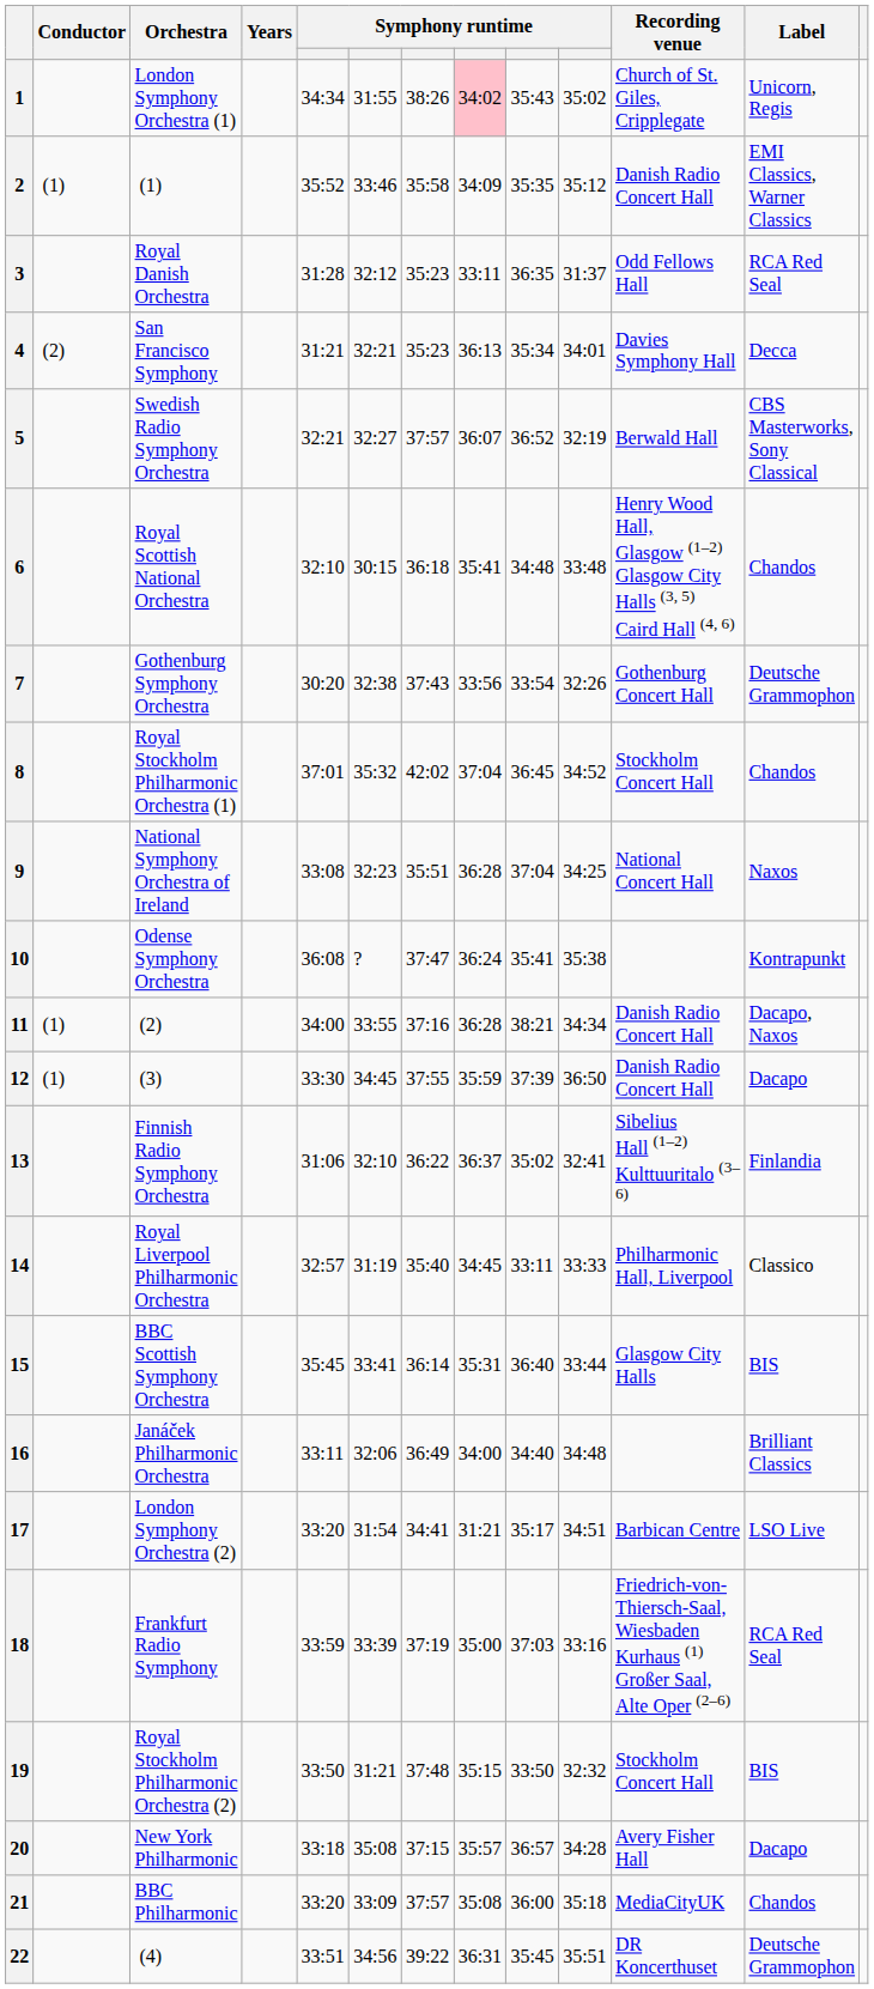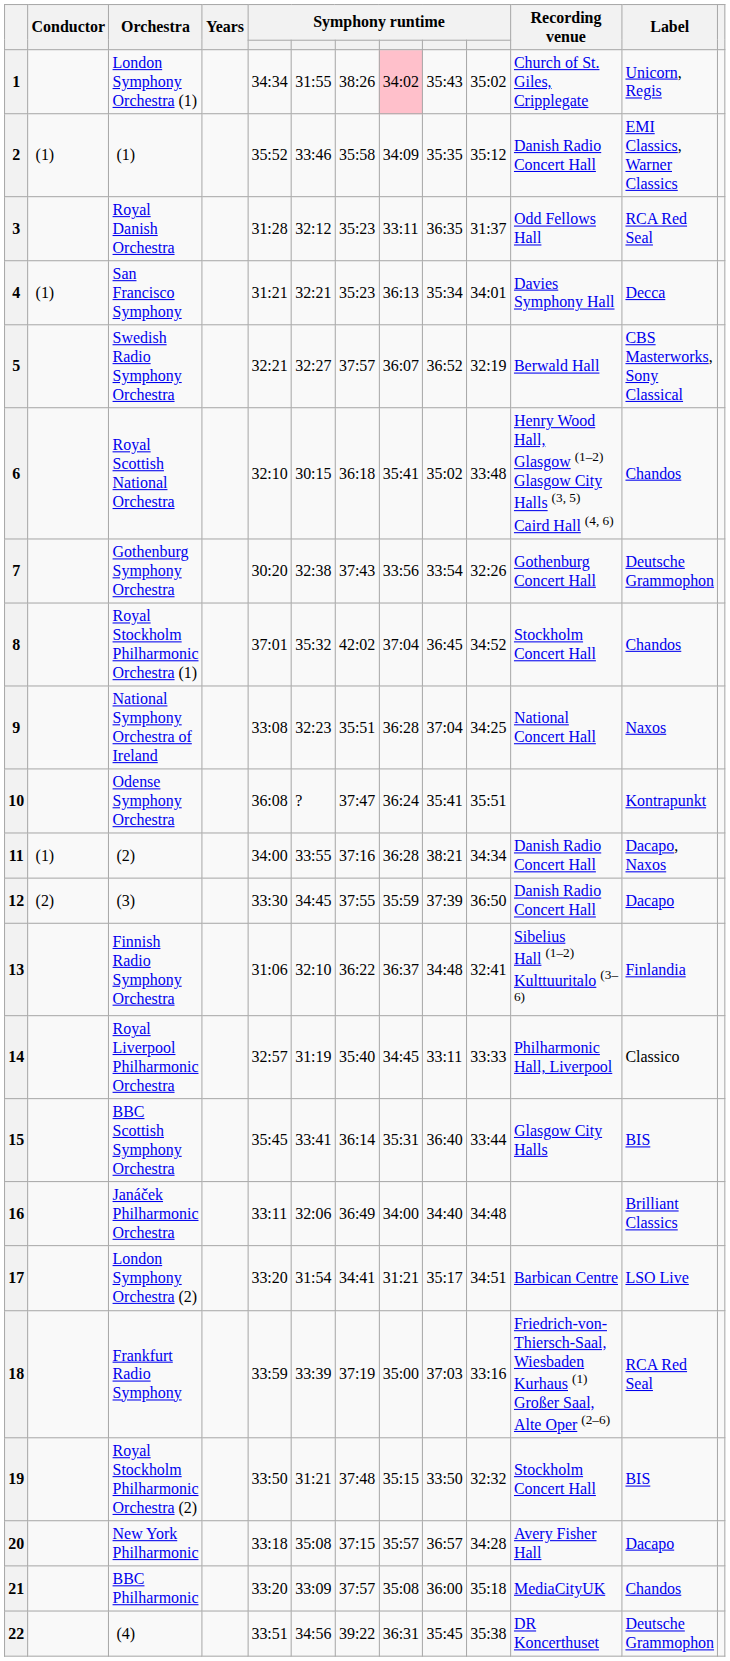 <table class="wikitable sortable" style="margin-right: 0; font-size: 95%">
 <tr>
 <th rowspan=2></th>
 <th rowspan=2 scope=col>Conductor</th>
 <th rowspan=2 scope=col>Orchestra</th>
 <th rowspan=2 scope=col>Years</th>
 <th colspan=6 scope=col>Symphony runtime</th>
 <th style="width:13em"; rowspan=2 scope=col>Recording venue</th>
 <th rowspan=2 scope=col>Label</th>
 <th style="width:3em"; rowspan=2 scope=col class="unsortable"></th>
 </tr>
 <tr>
 <th scope=col></th>
 <th scope=col></th>
 <th scope=col></th>
 <th scope=col></th>
 <th scope=col></th>
 <th scope=col></th>
 </tr>
 <tr>
 <th scope="row">1</th>
 <td></td>
 <td><a href='#'>London Symphony Orchestra</a> (1)</td>
 <td></td>
 <td>34:34</td>
 <td>31:55</td>
 <td>38:26</td>
 <td style="background: pink;">34:02</td>
 <td>35:43</td>
 <td>35:02</td>
 <td><a href='#'>Church of St. Giles, Cripplegate</a></td>
 <td><a href='#'>Unicorn</a>, <a href='#'>Regis</a></td>
 <td style="text-align: center;"></td>
 </tr>
 <tr>
 <th scope="row">2</th>
 <td> (1)</td>
 <td> (1)</td>
 <td></td>
 <td>35:52</td>
 <td>33:46</td>
 <td>35:58</td>
 <td>34:09</td>
 <td>35:35</td>
 <td>35:12</td>
 <td><a href='#'>Danish Radio Concert Hall</a></td>
 <td><a href='#'>EMI Classics</a>, <a href='#'>Warner Classics</a></td>
 <td style="text-align: center;"></td>
 </tr>
 <tr>
 <th scope="row">3</th>
 <td></td>
 <td><a href='#'>Royal Danish Orchestra</a></td>
 <td></td>
 <td>31:28</td>
 <td>32:12</td>
 <td>35:23</td>
 <td>33:11</td>
 <td>36:35</td>
 <td>31:37</td>
 <td><a href='#'>Odd Fellows Hall</a></td>
 <td><a href='#'>RCA Red Seal</a></td>
 <td style="text-align: center;"></td>
 </tr>
 <tr>
 <th scope="row">4</th>
-<td> (2)</td>
+<td> (1)</td>
 <td><a href='#'>San Francisco Symphony</a></td>
 <td></td>
 <td>31:21</td>
 <td>32:21</td>
 <td>35:23</td>
 <td>36:13</td>
 <td>35:34</td>
 <td>34:01</td>
 <td><a href='#'>Davies Symphony Hall</a></td>
 <td><a href='#'>Decca</a></td>
 <td style="text-align: center;"></td>
 </tr>
 <tr>
 <th scope="row">5</th>
 <td></td>
 <td><a href='#'>Swedish Radio Symphony Orchestra</a></td>
 <td></td>
 <td>32:21</td>
 <td>32:27</td>
 <td>37:57</td>
 <td>36:07</td>
 <td>36:52</td>
 <td>32:19</td>
 <td><a href='#'>Berwald Hall</a></td>
 <td><a href='#'>CBS Masterworks</a>, <a href='#'>Sony Classical</a></td>
 <td style="text-align: center;"></td>
 </tr>
 <tr>
 <th scope="row">6</th>
 <td></td>
 <td><a href='#'>Royal Scottish National Orchestra</a></td>
 <td></td>
 <td>32:10</td>
 <td>30:15</td>
 <td>36:18</td>
 <td>35:41</td>
-<td>34:48</td>
+<td>35:02</td>
 <td>33:48</td>
 <td><a href='#'>Henry Wood Hall, Glasgow</a> <sup>(1–2)</sup><br><a href='#'>Glasgow City Halls</a> <sup>(3, 5)</sup><br><a href='#'>Caird Hall</a> <sup>(4, 6)</sup></td>
 <td><a href='#'>Chandos</a></td>
 <td style="text-align: center;"></td>
 </tr>
 <tr>
 <th scope="row">7</th>
 <td></td>
 <td><a href='#'>Gothenburg Symphony Orchestra</a></td>
 <td></td>
 <td>30:20</td>
 <td>32:38</td>
 <td>37:43</td>
 <td>33:56</td>
 <td>33:54</td>
 <td>32:26</td>
 <td><a href='#'>Gothenburg Concert Hall</a></td>
 <td><a href='#'>Deutsche Grammophon</a></td>
 <td style="text-align: center;"></td>
 </tr>
 <tr>
 <th scope="row">8</th>
 <td></td>
 <td><a href='#'>Royal Stockholm Philharmonic Orchestra</a> (1)</td>
 <td></td>
 <td>37:01</td>
 <td>35:32</td>
 <td>42:02</td>
 <td>37:04</td>
 <td>36:45</td>
 <td>34:52</td>
 <td><a href='#'>Stockholm Concert Hall</a></td>
 <td><a href='#'>Chandos</a></td>
 <td style="text-align: center;"></td>
 </tr>
 <tr>
 <th scope="row">9</th>
 <td></td>
 <td><a href='#'>National Symphony Orchestra of Ireland</a></td>
 <td></td>
 <td>33:08</td>
 <td>32:23</td>
 <td>35:51</td>
 <td>36:28</td>
 <td>37:04</td>
 <td>34:25</td>
 <td><a href='#'>National Concert Hall</a></td>
 <td><a href='#'>Naxos</a></td>
 <td style="text-align: center;"></td>
 </tr>
 <tr>
 <th scope="row">10</th>
 <td></td>
 <td><a href='#'>Odense Symphony Orchestra</a></td>
 <td></td>
 <td>36:08</td>
 <td>?</td>
 <td>37:47</td>
 <td>36:24</td>
 <td>35:41</td>
-<td>35:38</td>
+<td>35:51</td>
 <td></td>
 <td><a href='#'>Kontrapunkt</a></td>
 <td style="text-align: center;"></td>
 </tr>
 <tr>
 <th scope="row">11</th>
 <td> (1)</td>
 <td> (2)</td>
 <td></td>
 <td>34:00</td>
 <td>33:55</td>
 <td>37:16</td>
 <td>36:28</td>
 <td>38:21</td>
 <td>34:34</td>
 <td><a href='#'>Danish Radio Concert Hall</a></td>
 <td><a href='#'>Dacapo</a>, <a href='#'>Naxos</a></td>
 <td style="text-align: center;"></td>
 </tr>
 <tr>
 <th scope="row">12</th>
-<td> (1)</td>
+<td> (2)</td>
 <td> (3)</td>
 <td></td>
 <td>33:30</td>
 <td>34:45</td>
 <td>37:55</td>
 <td>35:59</td>
 <td>37:39</td>
 <td>36:50</td>
 <td><a href='#'>Danish Radio Concert Hall</a></td>
 <td><a href='#'>Dacapo</a></td>
 <td style="text-align: center;"></td>
 </tr>
 <tr>
 <th scope="row">13</th>
 <td></td>
 <td><a href='#'>Finnish Radio Symphony Orchestra</a></td>
 <td></td>
 <td>31:06</td>
 <td>32:10</td>
 <td>36:22</td>
 <td>36:37</td>
-<td>35:02</td>
+<td>34:48</td>
 <td>32:41</td>
 <td><a href='#'>Sibelius Hall</a> <sup>(1–2)</sup><br><a href='#'>Kulttuuritalo</a> <sup>(3–6)</sup></td>
 <td><a href='#'>Finlandia</a></td>
 <td style="text-align: center;"></td>
 </tr>
 <tr>
 <th scope="row">14</th>
 <td></td>
 <td><a href='#'>Royal Liverpool Philharmonic Orchestra</a></td>
 <td></td>
 <td>32:57</td>
 <td>31:19</td>
 <td>35:40</td>
 <td>34:45</td>
 <td>33:11</td>
 <td>33:33</td>
 <td><a href='#'>Philharmonic Hall, Liverpool</a></td>
 <td>Classico</td>
 <td style="text-align: center;"></td>
 </tr>
 <tr>
 <th scope="row">15</th>
 <td></td>
 <td><a href='#'>BBC Scottish Symphony Orchestra</a></td>
 <td></td>
 <td>35:45</td>
 <td>33:41</td>
 <td>36:14</td>
 <td>35:31</td>
 <td>36:40</td>
 <td>33:44</td>
 <td><a href='#'>Glasgow City Halls</a></td>
 <td><a href='#'>BIS</a></td>
 <td style="text-align: center;"></td>
 </tr>
 <tr>
 <th scope="row">16</th>
 <td></td>
 <td><a href='#'>Janáček Philharmonic Orchestra</a></td>
 <td></td>
 <td>33:11</td>
 <td>32:06</td>
 <td>36:49</td>
 <td>34:00</td>
 <td>34:40</td>
 <td>34:48</td>
 <td></td>
 <td><a href='#'>Brilliant Classics</a></td>
 <td style="text-align: center;"></td>
 </tr>
 <tr>
 <th scope="row">17</th>
 <td></td>
 <td><a href='#'>London Symphony Orchestra</a> (2)</td>
 <td></td>
 <td>33:20</td>
 <td>31:54</td>
 <td>34:41</td>
 <td>31:21</td>
 <td>35:17</td>
 <td>34:51</td>
 <td><a href='#'>Barbican Centre</a></td>
 <td><a href='#'>LSO Live</a></td>
 <td style="text-align: center;"></td>
 </tr>
 <tr>
 <th scope="row">18</th>
 <td></td>
 <td><a href='#'>Frankfurt Radio Symphony</a></td>
 <td></td>
 <td>33:59</td>
 <td>33:39</td>
 <td>37:19</td>
 <td>35:00</td>
 <td>37:03</td>
 <td>33:16</td>
 <td><a href='#'>Friedrich-von-Thiersch-Saal, Wiesbaden Kurhaus</a> <sup>(1)</sup><br><a href='#'>Großer Saal, Alte Oper</a> <sup>(2–6)</sup></td>
 <td><a href='#'>RCA Red Seal</a></td>
 <td style="text-align: center;"></td>
 </tr>
 <tr>
 <th scope="row">19</th>
 <td></td>
 <td><a href='#'>Royal Stockholm Philharmonic Orchestra</a> (2)</td>
 <td></td>
 <td>33:50</td>
 <td>31:21</td>
 <td>37:48</td>
 <td>35:15</td>
 <td>33:50</td>
 <td>32:32</td>
 <td><a href='#'>Stockholm Concert Hall</a></td>
 <td><a href='#'>BIS</a></td>
 <td style="text-align: center;"></td>
 </tr>
 <tr>
 <th scope="row">20</th>
 <td></td>
 <td><a href='#'>New York Philharmonic</a></td>
 <td></td>
 <td>33:18</td>
 <td>35:08</td>
 <td>37:15</td>
 <td>35:57</td>
 <td>36:57</td>
 <td>34:28</td>
 <td><a href='#'>Avery Fisher Hall</a></td>
 <td><a href='#'>Dacapo</a></td>
 <td style="text-align: center;"></td>
 </tr>
 <tr>
 <th scope="row">21</th>
 <td></td>
 <td><a href='#'>BBC Philharmonic</a></td>
 <td></td>
 <td>33:20</td>
 <td>33:09</td>
 <td>37:57</td>
 <td>35:08</td>
 <td>36:00</td>
 <td>35:18</td>
 <td><a href='#'>MediaCityUK</a></td>
 <td><a href='#'>Chandos</a></td>
 <td style="text-align: center;"></td>
 </tr>
 <tr>
 <th scope="row">22</th>
 <td></td>
 <td> (4)</td>
 <td></td>
 <td>33:51</td>
 <td>34:56</td>
 <td>39:22</td>
 <td>36:31</td>
 <td>35:45</td>
-<td>35:51</td>
+<td>35:38</td>
 <td><a href='#'>DR Koncerthuset</a></td>
 <td><a href='#'>Deutsche Grammophon</a></td>
 <td style="text-align: center;"></td>
 </tr>
 </table>
